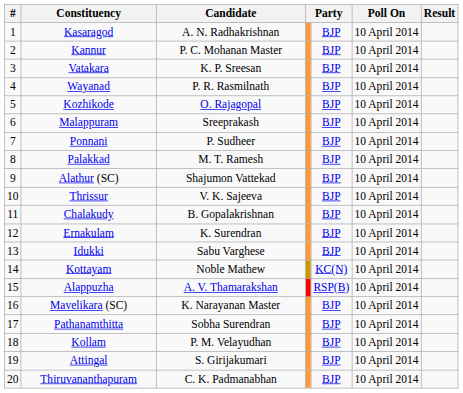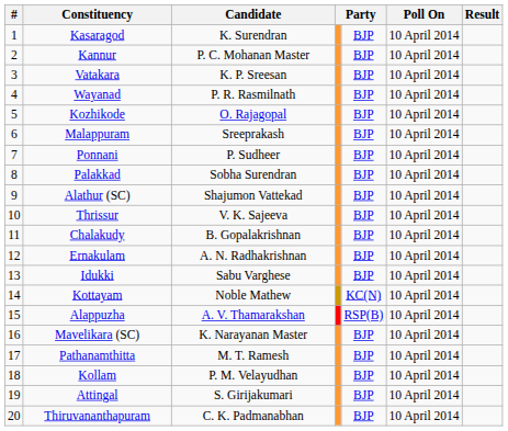 <table class="wikitable sortable" style="text-align:center;">
 <tr>
 <th>#</th>
 <th style="width:180px;">Constituency</th>
 <th style="width:200px;">Candidate</th>
 <th colspan="2">Party</th>
 <th>Poll On</th>
 <th>Result</th>
 </tr>
 <tr>
 <td style="text-align:center;">1</td>
 <td><a href='#'>Kasaragod</a></td>
-<td>A. N. Radhakrishnan</td>
+<td>K. Surendran</td>
 <td bgcolor=#FF9933></td>
 <td><a href='#'>BJP</a></td>
 <td>10 April 2014</td>
 <td></td>
 </tr>
 <tr>
 <td style="text-align:center;">2</td>
 <td><a href='#'>Kannur</a></td>
 <td>P. C. Mohanan Master</td>
 <td bgcolor=#FF9933></td>
 <td><a href='#'>BJP</a></td>
 <td>10 April 2014</td>
 <td></td>
 </tr>
 <tr>
 <td style="text-align:center;">3</td>
 <td><a href='#'>Vatakara</a></td>
 <td>K. P. Sreesan</td>
 <td bgcolor=#FF9933></td>
 <td><a href='#'>BJP</a></td>
 <td>10 April 2014</td>
 <td></td>
 </tr>
 <tr>
 <td style="text-align:center;">4</td>
 <td><a href='#'>Wayanad</a></td>
 <td>P. R. Rasmilnath</td>
 <td bgcolor=#FF9933></td>
 <td><a href='#'>BJP</a></td>
 <td>10 April 2014</td>
 <td></td>
 </tr>
 <tr>
 <td style="text-align:center;">5</td>
 <td><a href='#'>Kozhikode</a></td>
 <td><a href='#'>O. Rajagopal</a></td>
 <td bgcolor=#FF9933></td>
 <td><a href='#'>BJP</a></td>
 <td>10 April 2014</td>
 <td></td>
 </tr>
 <tr>
 <td style="text-align:center;">6</td>
 <td><a href='#'>Malappuram</a></td>
 <td>Sreeprakash</td>
 <td bgcolor=#FF9933></td>
 <td><a href='#'>BJP</a></td>
 <td>10 April 2014</td>
 <td></td>
 </tr>
 <tr>
 <td style="text-align:center;">7</td>
 <td><a href='#'>Ponnani</a></td>
 <td>P. Sudheer</td>
 <td bgcolor=#FF9933></td>
 <td><a href='#'>BJP</a></td>
 <td>10 April 2014</td>
 <td></td>
 </tr>
 <tr>
 <td style="text-align:center;">8</td>
 <td><a href='#'>Palakkad</a></td>
-<td>M. T. Ramesh</td>
+<td>Sobha Surendran</td>
 <td bgcolor=#FF9933></td>
 <td><a href='#'>BJP</a></td>
 <td>10 April 2014</td>
 <td></td>
 </tr>
 <tr>
 <td style="text-align:center;">9</td>
 <td><a href='#'>Alathur</a> (SC)</td>
 <td>Shajumon Vattekad</td>
 <td bgcolor=#FF9933></td>
 <td><a href='#'>BJP</a></td>
 <td>10 April 2014</td>
 <td></td>
 </tr>
 <tr>
 <td style="text-align:center;">10</td>
 <td><a href='#'>Thrissur</a></td>
 <td>V. K. Sajeeva</td>
 <td bgcolor=#FF9933></td>
 <td><a href='#'>BJP</a></td>
 <td>10 April 2014</td>
 <td></td>
 </tr>
 <tr>
 <td style="text-align:center;">11</td>
 <td><a href='#'>Chalakudy</a></td>
 <td>B. Gopalakrishnan</td>
 <td bgcolor=#FF9933></td>
 <td><a href='#'>BJP</a></td>
 <td>10 April 2014</td>
 <td></td>
 </tr>
 <tr>
 <td style="text-align:center;">12</td>
 <td><a href='#'>Ernakulam</a></td>
-<td>K. Surendran</td>
+<td>A. N. Radhakrishnan</td>
 <td bgcolor=#FF9933></td>
 <td><a href='#'>BJP</a></td>
 <td>10 April 2014</td>
 <td></td>
 </tr>
 <tr>
 <td style="text-align:center;">13</td>
 <td><a href='#'>Idukki</a></td>
 <td>Sabu Varghese</td>
 <td bgcolor=#FF9933></td>
 <td><a href='#'>BJP</a></td>
 <td>10 April 2014</td>
 <td></td>
 </tr>
 <tr>
 <td style="text-align:center;">14</td>
 <td><a href='#'>Kottayam</a></td>
 <td>Noble Mathew</td>
 <td bgcolor=#CC9900></td>
 <td><a href='#'>KC(N)</a></td>
 <td>10 April 2014</td>
 <td></td>
 </tr>
 <tr>
 <td style="text-align:center;">15</td>
 <td><a href='#'>Alappuzha</a></td>
 <td><a href='#'>A. V. Thamarakshan</a></td>
 <td bgcolor=red></td>
 <td><a href='#'>RSP(B)</a></td>
 <td>10 April 2014</td>
 <td></td>
 </tr>
 <tr>
 <td style="text-align:center;">16</td>
 <td><a href='#'>Mavelikara</a> (SC)</td>
 <td>K. Narayanan Master</td>
 <td bgcolor=#FF9933></td>
 <td><a href='#'>BJP</a></td>
 <td>10 April 2014</td>
 <td></td>
 </tr>
 <tr>
 <td style="text-align:center;">17</td>
 <td><a href='#'>Pathanamthitta</a></td>
-<td>Sobha Surendran</td>
+<td>M. T. Ramesh</td>
 <td bgcolor=#FF9933></td>
 <td><a href='#'>BJP</a></td>
 <td>10 April 2014</td>
 <td></td>
 </tr>
 <tr>
 <td style="text-align:center;">18</td>
 <td><a href='#'>Kollam</a></td>
 <td>P. M. Velayudhan</td>
 <td bgcolor=#FF9933></td>
 <td><a href='#'>BJP</a></td>
 <td>10 April 2014</td>
 <td></td>
 </tr>
 <tr>
 <td style="text-align:center;">19</td>
 <td><a href='#'>Attingal</a></td>
 <td>S. Girijakumari</td>
 <td bgcolor=#FF9933></td>
 <td><a href='#'>BJP</a></td>
 <td>10 April 2014</td>
 <td></td>
 </tr>
 <tr>
 <td style="text-align:center;">20</td>
 <td><a href='#'>Thiruvananthapuram</a></td>
 <td>C. K. Padmanabhan</td>
 <td bgcolor=#FF9933></td>
 <td><a href='#'>BJP</a></td>
 <td>10 April 2014</td>
 <td></td>
 </tr>
 </table>
